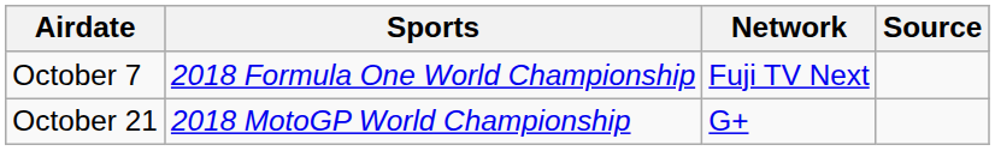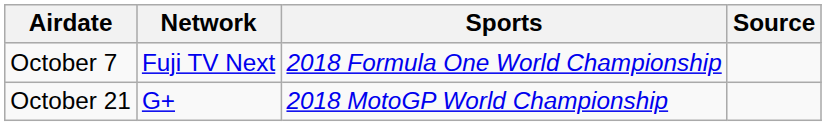 <table class="wikitable sortable">
 <tr>
 <th scope="col">Airdate</th>
+<th scope="col">Network</th>
 <th scope="col">Sports</th>
-<th scope="col">Network</th>
 <th class="unsortable" scope="col">Source</th>
 </tr>
 <tr>
 <td>October 7</td>
+<td><a href='#'>Fuji TV Next</a></td>
 <td><em><a href='#'>2018 Formula One World Championship</a></em></td>
-<td><a href='#'>Fuji TV Next</a></td>
 <td></td>
 </tr>
 <tr>
 <td>October 21</td>
+<td><a href='#'>G+</a></td>
 <td><em><a href='#'>2018 MotoGP World Championship</a></em></td>
-<td><a href='#'>G+</a></td>
 <td></td>
 </tr>
 </table>
